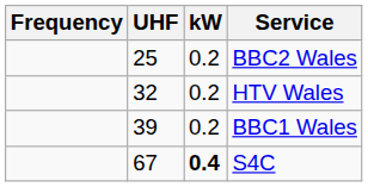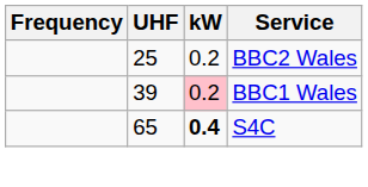 <table class="wikitable sortable">
 <tr>
 <th>Frequency</th>
 <th>UHF</th>
 <th>kW</th>
 <th>Service</th>
 </tr>
 <tr>
 <td></td>
 <td>25</td>
 <td>0.2</td>
 <td><a href='#'>BBC2 Wales</a></td>
 </tr>
 <tr>
 <td></td>
-<td>32</td>
-<td>0.2</td>
-<td><a href='#'>HTV Wales</a></td>
-</tr>
-<tr>
-<td></td>
 <td>39</td>
-<td>0.2</td>
+<td style="background: pink;">0.2</td>
 <td><a href='#'>BBC1 Wales</a></td>
 </tr>
 <tr>
 <td></td>
-<td>67</td>
+<td>65</td>
 <td><strong>0.4</strong></td>
 <td><a href='#'>S4C</a></td>
 </tr>
 </table>
